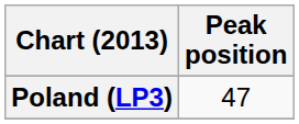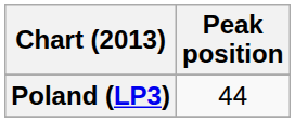 <table class="wikitable sortable plainrowheaders" style="text-align:center">
 <tr>
 <th>Chart (2013)</th>
 <th>Peak<br>position</th>
 </tr>
 <tr>
 </tr>
 <tr>
 </tr>
 <tr>
 </tr>
 <tr>
 </tr>
 <tr>
 <th scope="row">Poland (<a href='#'>LP3</a>)</th>
-<td style="text-align:center;">47</td>
+<td style="text-align:center;">44</td>
 </tr>
 <tr>
 </tr>
 <tr>
 </tr>
 <tr>
 </tr>
 </table>
